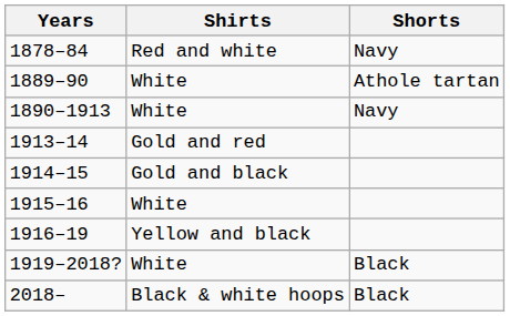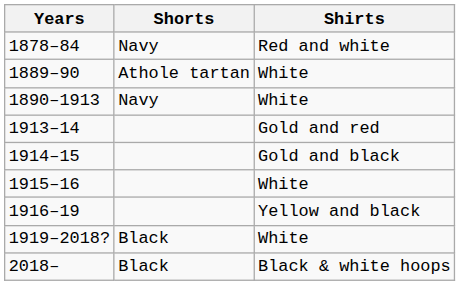 <table class="wikitable">
 <tr>
 <th>Years</th>
+<th>Shorts</th>
 <th>Shirts</th>
-<th>Shorts</th>
 </tr>
 <tr>
 <td>1878–84</td>
+<td>Navy</td>
 <td>Red and white</td>
-<td>Navy</td>
 </tr>
 <tr>
 <td>1889–90</td>
+<td>Athole tartan</td>
 <td>White</td>
-<td>Athole tartan</td>
 </tr>
 <tr>
 <td>1890–1913</td>
+<td>Navy</td>
 <td>White</td>
-<td>Navy</td>
 </tr>
 <tr>
 <td>1913–14</td>
+<td></td>
 <td>Gold and red</td>
-<td></td>
 </tr>
 <tr>
 <td>1914–15</td>
+<td></td>
 <td>Gold and black</td>
-<td></td>
 </tr>
 <tr>
 <td>1915–16</td>
+<td></td>
 <td>White</td>
-<td></td>
 </tr>
 <tr>
 <td>1916–19</td>
+<td></td>
 <td>Yellow and black</td>
-<td></td>
 </tr>
 <tr>
 <td>1919–2018?</td>
+<td>Black</td>
 <td>White</td>
-<td>Black</td>
 </tr>
 <tr>
 <td>2018–</td>
+<td>Black</td>
 <td>Black & white hoops</td>
-<td>Black</td>
 </tr>
 </table>
